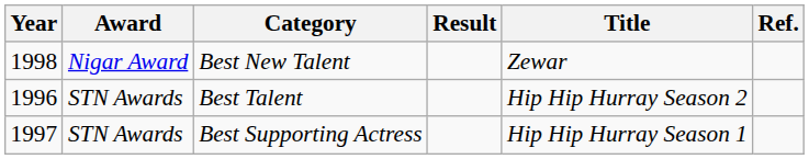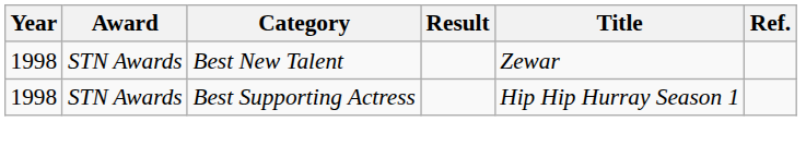 <table class="wikitable">
 <tr>
 <th>Year</th>
 <th>Award</th>
 <th>Category</th>
 <th>Result</th>
 <th>Title</th>
 <th>Ref.</th>
 </tr>
 <tr>
 <td>1998</td>
-<td><em><a href='#'>Nigar Award</a></em></td>
+<td><em>STN Awards</em></td>
 <td><em>Best New Talent</em></td>
 <td></td>
 <td><em>Zewar</em></td>
 <td></td>
 </tr>
 <tr>
-<td>1996</td>
-<td><em>STN Awards</em></td>
-<td><em>Best Talent</em></td>
-<td></td>
-<td><em>Hip Hip Hurray Season 2</em></td>
-<td></td>
-</tr>
-<tr>
-<td>1997</td>
+<td>1998</td>
 <td><em>STN Awards</em></td>
 <td><em>Best Supporting Actress</em></td>
 <td></td>
 <td><em>Hip Hip Hurray Season 1</em></td>
 <td></td>
 </tr>
 </table>
